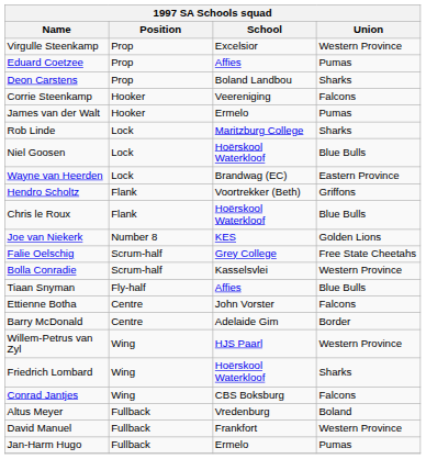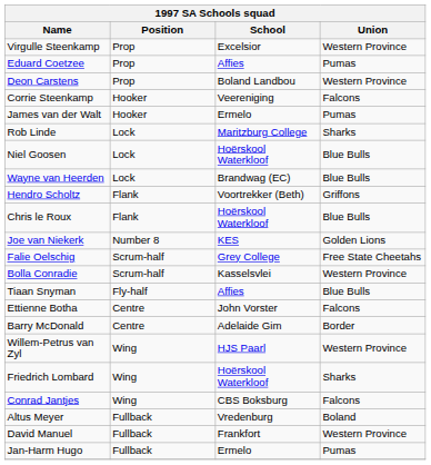 <table class="wikitable" style="text-align:left; width:50%">
 <tr>
 <th colspan="100%">1997 SA Schools squad</th>
 </tr>
 <tr>
 <th style="width:25%;">Name</th>
 <th style="width:25%;">Position</th>
 <th style="width:25%;">School</th>
 <th style="width:25%;">Union</th>
 </tr>
 <tr>
 <td>Virgulle Steenkamp</td>
 <td>Prop</td>
 <td>Excelsior</td>
 <td>Western Province</td>
 </tr>
 <tr>
 <td><a href='#'>Eduard Coetzee</a></td>
 <td>Prop</td>
 <td><a href='#'>Affies</a></td>
 <td>Pumas</td>
 </tr>
 <tr>
 <td><a href='#'>Deon Carstens</a></td>
 <td>Prop</td>
 <td>Boland Landbou</td>
-<td>Sharks</td>
+<td>Western Province</td>
 </tr>
 <tr>
 <td>Corrie Steenkamp</td>
 <td>Hooker</td>
 <td>Veereniging</td>
 <td>Falcons</td>
 </tr>
 <tr>
 <td>James van der Walt</td>
 <td>Hooker</td>
 <td>Ermelo</td>
 <td>Pumas</td>
 </tr>
 <tr>
 <td>Rob Linde</td>
 <td>Lock</td>
 <td><a href='#'>Maritzburg College</a></td>
 <td>Sharks</td>
 </tr>
 <tr>
 <td>Niel Goosen</td>
 <td>Lock</td>
 <td><a href='#'>Hoërskool Waterkloof</a></td>
 <td>Blue Bulls</td>
 </tr>
 <tr>
 <td><a href='#'>Wayne van Heerden</a></td>
 <td>Lock</td>
 <td>Brandwag (EC)</td>
-<td>Eastern Province</td>
+<td>Blue Bulls</td>
 </tr>
 <tr>
 <td><a href='#'>Hendro Scholtz</a></td>
 <td>Flank</td>
 <td>Voortrekker (Beth)</td>
 <td>Griffons</td>
 </tr>
 <tr>
 <td>Chris le Roux</td>
 <td>Flank</td>
 <td><a href='#'>Hoërskool Waterkloof</a></td>
 <td>Blue Bulls</td>
 </tr>
 <tr>
 <td><a href='#'>Joe van Niekerk</a></td>
 <td>Number 8</td>
 <td><a href='#'>KES</a></td>
 <td>Golden Lions</td>
 </tr>
 <tr>
 <td><a href='#'>Falie Oelschig</a></td>
 <td>Scrum-half</td>
 <td><a href='#'>Grey College</a></td>
 <td>Free State Cheetahs</td>
 </tr>
 <tr>
 <td><a href='#'>Bolla Conradie</a></td>
 <td>Scrum-half</td>
 <td>Kasselsvlei</td>
 <td>Western Province</td>
 </tr>
 <tr>
 <td>Tiaan Snyman</td>
 <td>Fly-half</td>
 <td><a href='#'>Affies</a></td>
 <td>Blue Bulls</td>
 </tr>
 <tr>
 <td>Ettienne Botha</td>
 <td>Centre</td>
 <td>John Vorster</td>
 <td>Falcons</td>
 </tr>
 <tr>
 <td>Barry McDonald</td>
 <td>Centre</td>
 <td>Adelaide Gim</td>
 <td>Border</td>
 </tr>
 <tr>
 <td>Willem-Petrus van Zyl</td>
 <td>Wing</td>
 <td><a href='#'>HJS Paarl</a></td>
 <td>Western Province</td>
 </tr>
 <tr>
 <td>Friedrich Lombard</td>
 <td>Wing</td>
 <td><a href='#'>Hoërskool Waterkloof</a></td>
 <td>Sharks</td>
 </tr>
 <tr>
 <td><a href='#'>Conrad Jantjes</a></td>
 <td>Wing</td>
 <td>CBS Boksburg</td>
 <td>Falcons</td>
 </tr>
 <tr>
 <td>Altus Meyer</td>
 <td>Fullback</td>
 <td>Vredenburg</td>
 <td>Boland</td>
 </tr>
 <tr>
 <td>David Manuel</td>
 <td>Fullback</td>
 <td>Frankfort</td>
 <td>Western Province</td>
 </tr>
 <tr>
 <td>Jan-Harm Hugo</td>
 <td>Fullback</td>
 <td>Ermelo</td>
 <td>Pumas</td>
 </tr>
 <tr>
 </tr>
 </table>
